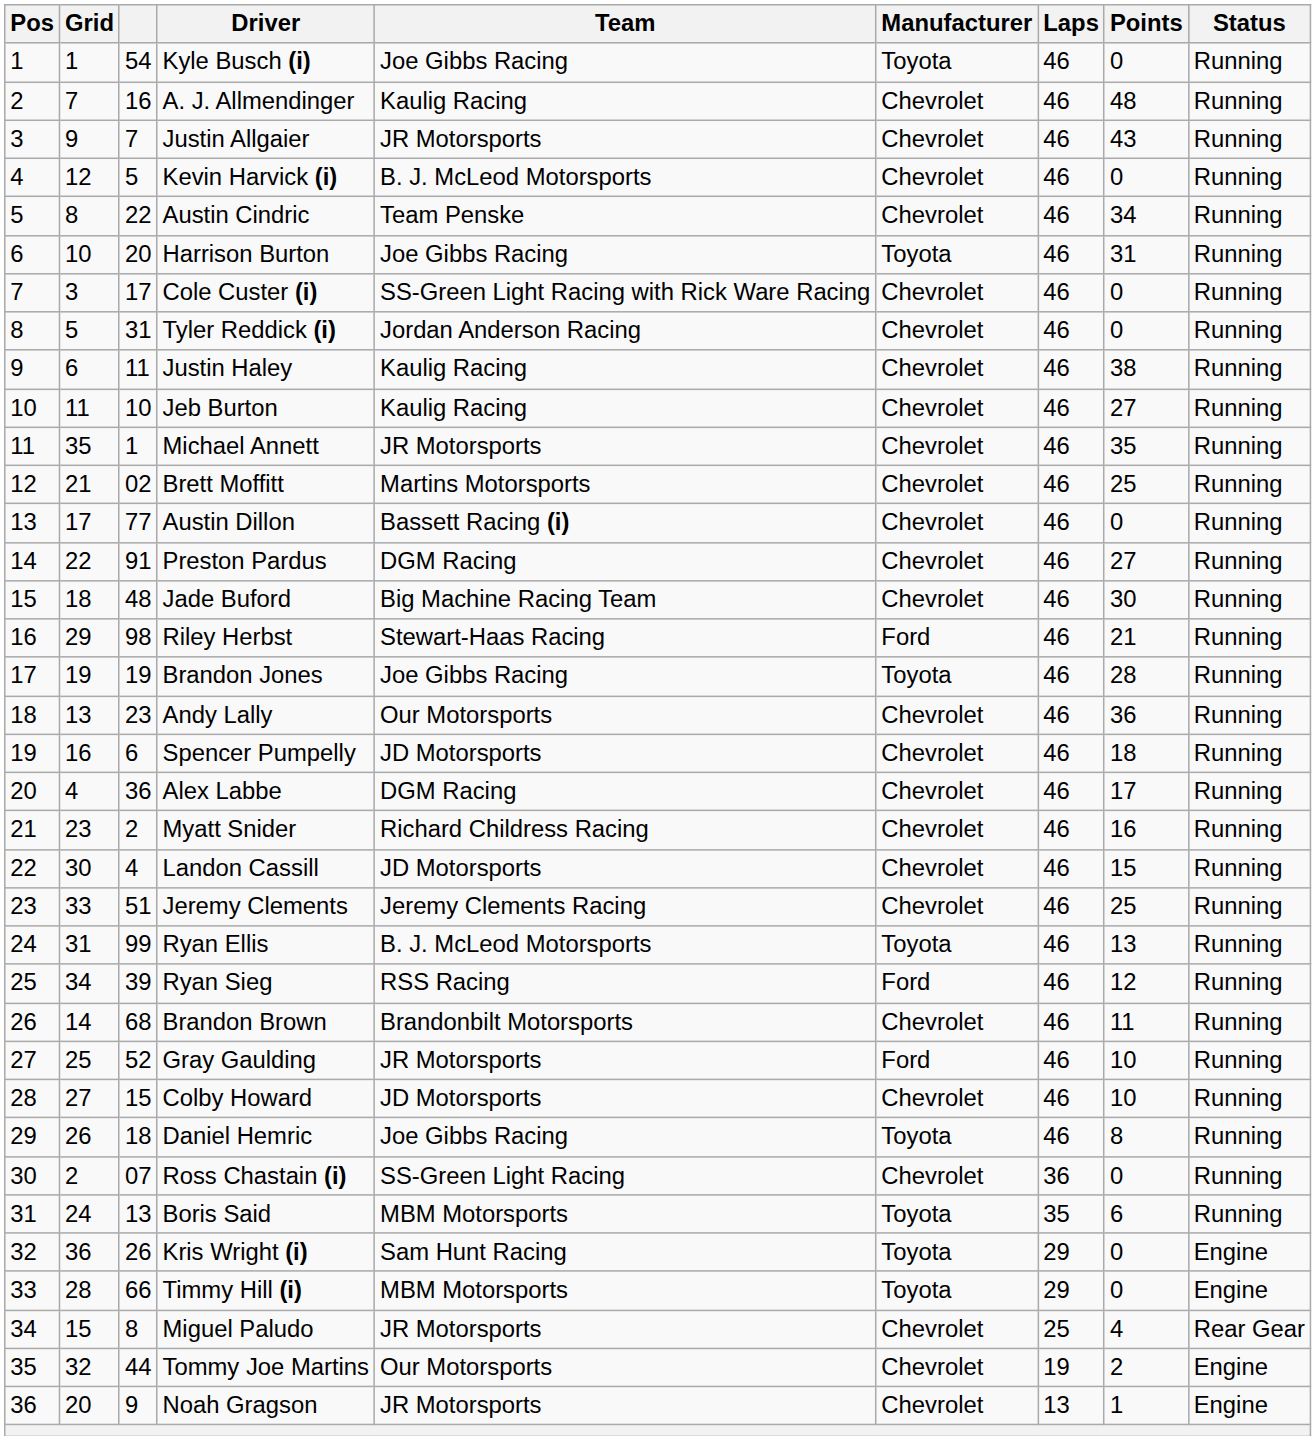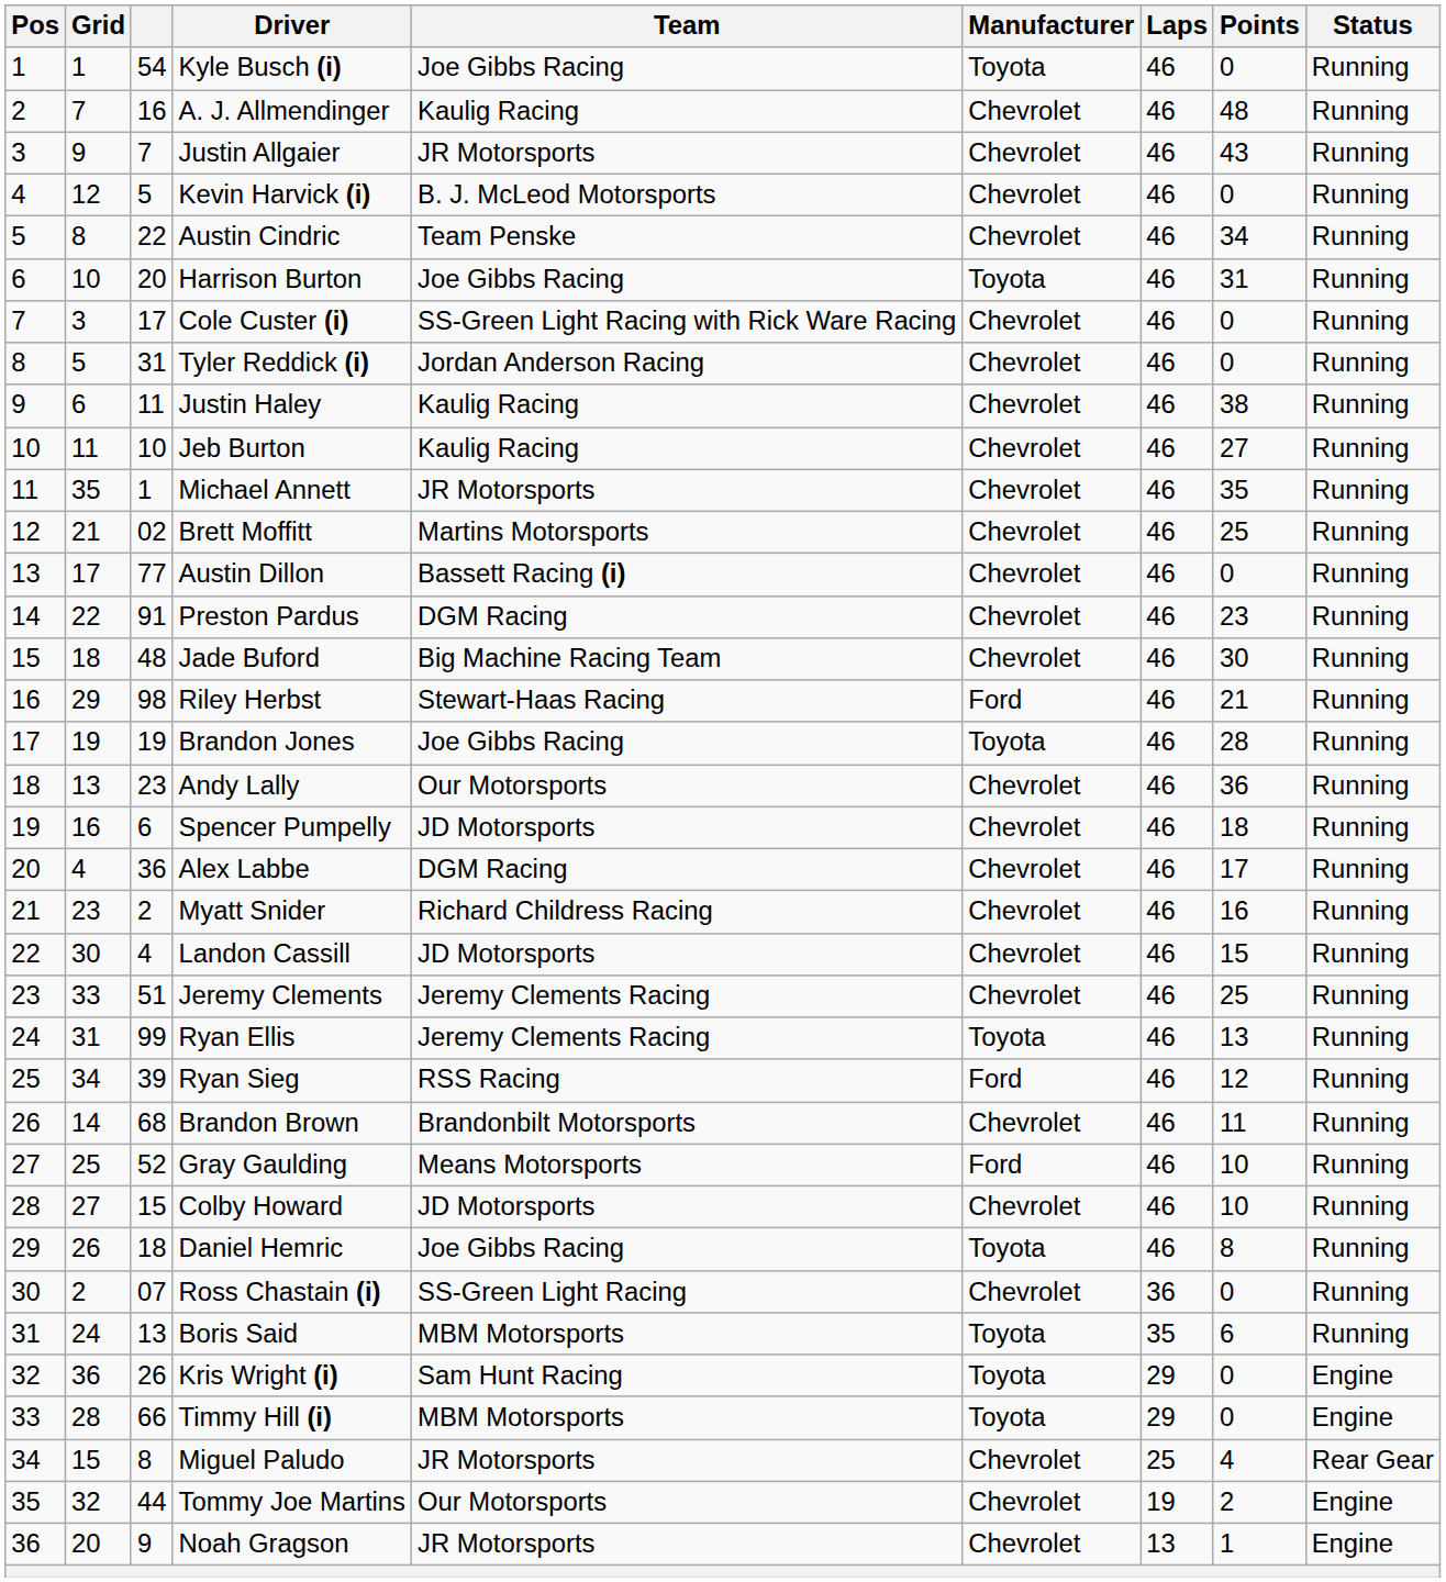 <table class="wikitable" style="font-size:98%">
 <tr>
 <th>Pos</th>
 <th>Grid</th>
 <th></th>
 <th>Driver</th>
 <th>Team</th>
 <th>Manufacturer</th>
 <th>Laps</th>
 <th>Points</th>
 <th>Status</th>
 </tr>
 <tr>
 <td>1</td>
 <td>1</td>
 <td>54</td>
 <td>Kyle Busch <strong>(i)</strong></td>
 <td>Joe Gibbs Racing</td>
 <td>Toyota</td>
 <td>46</td>
 <td>0</td>
 <td>Running</td>
 </tr>
 <tr>
 <td>2</td>
 <td>7</td>
 <td>16</td>
 <td>A. J. Allmendinger</td>
 <td>Kaulig Racing</td>
 <td>Chevrolet</td>
 <td>46</td>
 <td>48</td>
 <td>Running</td>
 </tr>
 <tr>
 <td>3</td>
 <td>9</td>
 <td>7</td>
 <td>Justin Allgaier</td>
 <td>JR Motorsports</td>
 <td>Chevrolet</td>
 <td>46</td>
 <td>43</td>
 <td>Running</td>
 </tr>
 <tr>
 <td>4</td>
 <td>12</td>
 <td>5</td>
 <td>Kevin Harvick <strong>(i)</strong></td>
 <td>B. J. McLeod Motorsports</td>
 <td>Chevrolet</td>
 <td>46</td>
 <td>0</td>
 <td>Running</td>
 </tr>
 <tr>
 <td>5</td>
 <td>8</td>
 <td>22</td>
 <td>Austin Cindric</td>
 <td>Team Penske</td>
 <td>Chevrolet</td>
 <td>46</td>
 <td>34</td>
 <td>Running</td>
 </tr>
 <tr>
 <td>6</td>
 <td>10</td>
 <td>20</td>
 <td>Harrison Burton</td>
 <td>Joe Gibbs Racing</td>
 <td>Toyota</td>
 <td>46</td>
 <td>31</td>
 <td>Running</td>
 </tr>
 <tr>
 <td>7</td>
 <td>3</td>
 <td>17</td>
 <td>Cole Custer <strong>(i)</strong></td>
 <td>SS-Green Light Racing with Rick Ware Racing</td>
 <td>Chevrolet</td>
 <td>46</td>
 <td>0</td>
 <td>Running</td>
 </tr>
 <tr>
 <td>8</td>
 <td>5</td>
 <td>31</td>
 <td>Tyler Reddick <strong>(i)</strong></td>
 <td>Jordan Anderson Racing</td>
 <td>Chevrolet</td>
 <td>46</td>
 <td>0</td>
 <td>Running</td>
 </tr>
 <tr>
 <td>9</td>
 <td>6</td>
 <td>11</td>
 <td>Justin Haley</td>
 <td>Kaulig Racing</td>
 <td>Chevrolet</td>
 <td>46</td>
 <td>38</td>
 <td>Running</td>
 </tr>
 <tr>
 <td>10</td>
 <td>11</td>
 <td>10</td>
 <td>Jeb Burton</td>
 <td>Kaulig Racing</td>
 <td>Chevrolet</td>
 <td>46</td>
 <td>27</td>
 <td>Running</td>
 </tr>
 <tr>
 <td>11</td>
 <td>35</td>
 <td>1</td>
 <td>Michael Annett</td>
 <td>JR Motorsports</td>
 <td>Chevrolet</td>
 <td>46</td>
 <td>35</td>
 <td>Running</td>
 </tr>
 <tr>
 <td>12</td>
 <td>21</td>
 <td>02</td>
 <td>Brett Moffitt</td>
 <td>Martins Motorsports</td>
 <td>Chevrolet</td>
 <td>46</td>
 <td>25</td>
 <td>Running</td>
 </tr>
 <tr>
 <td>13</td>
 <td>17</td>
 <td>77</td>
 <td>Austin Dillon</td>
 <td>Bassett Racing <strong>(i)</strong></td>
 <td>Chevrolet</td>
 <td>46</td>
 <td>0</td>
 <td>Running</td>
 </tr>
 <tr>
 <td>14</td>
 <td>22</td>
 <td>91</td>
 <td>Preston Pardus</td>
 <td>DGM Racing</td>
 <td>Chevrolet</td>
 <td>46</td>
-<td>27</td>
+<td>23</td>
 <td>Running</td>
 </tr>
 <tr>
 <td>15</td>
 <td>18</td>
 <td>48</td>
 <td>Jade Buford</td>
 <td>Big Machine Racing Team</td>
 <td>Chevrolet</td>
 <td>46</td>
 <td>30</td>
 <td>Running</td>
 </tr>
 <tr>
 <td>16</td>
 <td>29</td>
 <td>98</td>
 <td>Riley Herbst</td>
 <td>Stewart-Haas Racing</td>
 <td>Ford</td>
 <td>46</td>
 <td>21</td>
 <td>Running</td>
 </tr>
 <tr>
 <td>17</td>
 <td>19</td>
 <td>19</td>
 <td>Brandon Jones</td>
 <td>Joe Gibbs Racing</td>
 <td>Toyota</td>
 <td>46</td>
 <td>28</td>
 <td>Running</td>
 </tr>
 <tr>
 <td>18</td>
 <td>13</td>
 <td>23</td>
 <td>Andy Lally</td>
 <td>Our Motorsports</td>
 <td>Chevrolet</td>
 <td>46</td>
 <td>36</td>
 <td>Running</td>
 </tr>
 <tr>
 <td>19</td>
 <td>16</td>
 <td>6</td>
 <td>Spencer Pumpelly</td>
 <td>JD Motorsports</td>
 <td>Chevrolet</td>
 <td>46</td>
 <td>18</td>
 <td>Running</td>
 </tr>
 <tr>
 <td>20</td>
 <td>4</td>
 <td>36</td>
 <td>Alex Labbe</td>
 <td>DGM Racing</td>
 <td>Chevrolet</td>
 <td>46</td>
 <td>17</td>
 <td>Running</td>
 </tr>
 <tr>
 <td>21</td>
 <td>23</td>
 <td>2</td>
 <td>Myatt Snider</td>
 <td>Richard Childress Racing</td>
 <td>Chevrolet</td>
 <td>46</td>
 <td>16</td>
 <td>Running</td>
 </tr>
 <tr>
 <td>22</td>
 <td>30</td>
 <td>4</td>
 <td>Landon Cassill</td>
 <td>JD Motorsports</td>
 <td>Chevrolet</td>
 <td>46</td>
 <td>15</td>
 <td>Running</td>
 </tr>
 <tr>
 <td>23</td>
 <td>33</td>
 <td>51</td>
 <td>Jeremy Clements</td>
 <td>Jeremy Clements Racing</td>
 <td>Chevrolet</td>
 <td>46</td>
 <td>25</td>
 <td>Running</td>
 </tr>
 <tr>
 <td>24</td>
 <td>31</td>
 <td>99</td>
 <td>Ryan Ellis</td>
-<td>B. J. McLeod Motorsports</td>
+<td>Jeremy Clements Racing</td>
 <td>Toyota</td>
 <td>46</td>
 <td>13</td>
 <td>Running</td>
 </tr>
 <tr>
 <td>25</td>
 <td>34</td>
 <td>39</td>
 <td>Ryan Sieg</td>
 <td>RSS Racing</td>
 <td>Ford</td>
 <td>46</td>
 <td>12</td>
 <td>Running</td>
 </tr>
 <tr>
 <td>26</td>
 <td>14</td>
 <td>68</td>
 <td>Brandon Brown</td>
 <td>Brandonbilt Motorsports</td>
 <td>Chevrolet</td>
 <td>46</td>
 <td>11</td>
 <td>Running</td>
 </tr>
 <tr>
 <td>27</td>
 <td>25</td>
 <td>52</td>
 <td>Gray Gaulding</td>
-<td>JR Motorsports</td>
+<td>Means Motorsports</td>
 <td>Ford</td>
 <td>46</td>
 <td>10</td>
 <td>Running</td>
 </tr>
 <tr>
 <td>28</td>
 <td>27</td>
 <td>15</td>
 <td>Colby Howard</td>
 <td>JD Motorsports</td>
 <td>Chevrolet</td>
 <td>46</td>
 <td>10</td>
 <td>Running</td>
 </tr>
 <tr>
 <td>29</td>
 <td>26</td>
 <td>18</td>
 <td>Daniel Hemric</td>
 <td>Joe Gibbs Racing</td>
 <td>Toyota</td>
 <td>46</td>
 <td>8</td>
 <td>Running</td>
 </tr>
 <tr>
 <td>30</td>
 <td>2</td>
 <td>07</td>
 <td>Ross Chastain <strong>(i)</strong></td>
 <td>SS-Green Light Racing</td>
 <td>Chevrolet</td>
 <td>36</td>
 <td>0</td>
 <td>Running</td>
 </tr>
 <tr>
 <td>31</td>
 <td>24</td>
 <td>13</td>
 <td>Boris Said</td>
 <td>MBM Motorsports</td>
 <td>Toyota</td>
 <td>35</td>
 <td>6</td>
 <td>Running</td>
 </tr>
 <tr>
 <td>32</td>
 <td>36</td>
 <td>26</td>
 <td>Kris Wright <strong>(i)</strong></td>
 <td>Sam Hunt Racing</td>
 <td>Toyota</td>
 <td>29</td>
 <td>0</td>
 <td>Engine</td>
 </tr>
 <tr>
 <td>33</td>
 <td>28</td>
 <td>66</td>
 <td>Timmy Hill <strong>(i)</strong></td>
 <td>MBM Motorsports</td>
 <td>Toyota</td>
 <td>29</td>
 <td>0</td>
 <td>Engine</td>
 </tr>
 <tr>
 <td>34</td>
 <td>15</td>
 <td>8</td>
 <td>Miguel Paludo</td>
 <td>JR Motorsports</td>
 <td>Chevrolet</td>
 <td>25</td>
 <td>4</td>
 <td>Rear Gear</td>
 </tr>
 <tr>
 <td>35</td>
 <td>32</td>
 <td>44</td>
 <td>Tommy Joe Martins</td>
 <td>Our Motorsports</td>
 <td>Chevrolet</td>
 <td>19</td>
 <td>2</td>
 <td>Engine</td>
 </tr>
 <tr>
 <td>36</td>
 <td>20</td>
 <td>9</td>
 <td>Noah Gragson</td>
 <td>JR Motorsports</td>
 <td>Chevrolet</td>
 <td>13</td>
 <td>1</td>
 <td>Engine</td>
 </tr>
 <tr>
 <th colspan="9"></th>
 </tr>
 <tr>
 </tr>
 </table>
